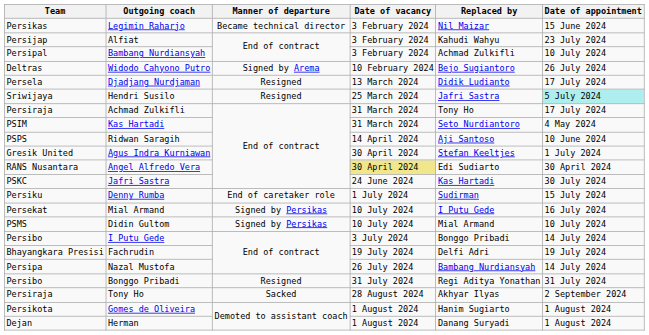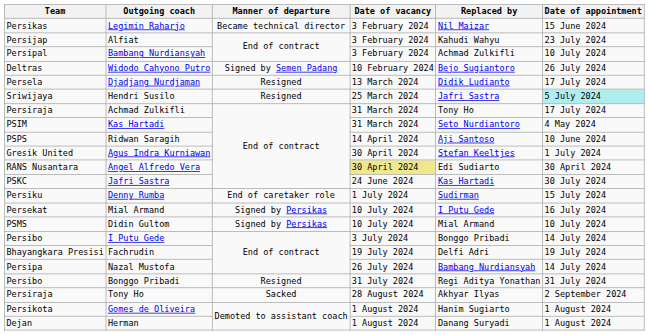 <table class="wikitable sortable" style="font-size:85%;">
 <tr>
 <th>Team</th>
 <th>Outgoing coach</th>
 <th>Manner of departure</th>
 <th>Date of vacancy</th>
 <th>Replaced by</th>
 <th>Date of appointment</th>
 </tr>
 <tr>
 <td>Persikas</td>
 <td> <a href='#'>Legimin Raharjo</a></td>
 <td align="center">Became technical director</td>
 <td>3 February 2024</td>
 <td> <a href='#'>Nil Maizar</a></td>
 <td>15 June 2024</td>
 </tr>
 <tr>
 <td>Persijap</td>
 <td> Alfiat</td>
 <td rowspan="2" align="center">End of contract</td>
 <td>3 February 2024</td>
 <td> Kahudi Wahyu</td>
 <td>23 July 2024</td>
 </tr>
 <tr>
 <td>Persipal</td>
 <td> <a href='#'>Bambang Nurdiansyah</a></td>
 <td>3 February 2024</td>
 <td> Achmad Zulkifli</td>
 <td>10 July 2024</td>
 </tr>
 <tr>
 <td>Deltras</td>
 <td> <a href='#'>Widodo Cahyono Putro</a></td>
-<td align="center">Signed by <a href='#'>Arema</a></td>
+<td align="center">Signed by <a href='#'>Semen Padang</a></td>
 <td>10 February 2024</td>
 <td> <a href='#'>Bejo Sugiantoro</a></td>
 <td>26 July 2024</td>
 </tr>
 <tr>
 <td>Persela</td>
 <td> <a href='#'>Djadjang Nurdjaman</a></td>
 <td align="center">Resigned</td>
 <td>13 March 2024</td>
 <td> <a href='#'>Didik Ludianto</a></td>
 <td>17 July 2024</td>
 </tr>
 <tr>
 <td>Sriwijaya</td>
 <td> Hendri Susilo</td>
 <td align="center">Resigned</td>
 <td>25 March 2024</td>
 <td> <a href='#'>Jafri Sastra</a></td>
 <td style="background: paleturquoise;">5 July 2024</td>
 </tr>
 <tr>
 <td>Persiraja</td>
 <td> Achmad Zulkifli</td>
 <td rowspan="6" align="center">End of contract</td>
 <td>31 March 2024</td>
 <td> Tony Ho</td>
 <td>17 July 2024</td>
 </tr>
 <tr>
 <td>PSIM</td>
 <td> <a href='#'>Kas Hartadi</a></td>
 <td>31 March 2024</td>
 <td> <a href='#'>Seto Nurdiantoro</a></td>
 <td>4 May 2024</td>
 </tr>
 <tr>
 <td>PSPS</td>
 <td> Ridwan Saragih</td>
 <td>14 April 2024</td>
 <td> <a href='#'>Aji Santoso</a></td>
 <td>10 June 2024</td>
 </tr>
 <tr>
 <td>Gresik United</td>
 <td> <a href='#'>Agus Indra Kurniawan</a></td>
 <td>30 April 2024</td>
 <td> <a href='#'>Stefan Keeltjes</a></td>
 <td>1 July 2024</td>
 </tr>
 <tr>
 <td>RANS Nusantara</td>
 <td> <a href='#'>Angel Alfredo Vera</a></td>
 <td style="background: khaki;">30 April 2024</td>
 <td> Edi Sudiarto</td>
 <td>30 April 2024</td>
 </tr>
 <tr>
 <td>PSKC</td>
 <td> <a href='#'>Jafri Sastra</a></td>
 <td>24 June 2024</td>
 <td> <a href='#'>Kas Hartadi</a></td>
 <td>30 July 2024</td>
 </tr>
 <tr>
 <td>Persiku</td>
 <td> <a href='#'>Denny Rumba</a></td>
 <td align="center">End of caretaker role</td>
 <td>1 July 2024</td>
 <td> <a href='#'>Sudirman</a></td>
 <td>15 July 2024</td>
 </tr>
 <tr>
 <td>Persekat</td>
 <td> Mial Armand</td>
 <td align="center">Signed by <a href='#'>Persikas</a></td>
 <td>10 July 2024</td>
 <td> <a href='#'>I Putu Gede</a></td>
 <td>16 July 2024</td>
 </tr>
 <tr>
 <td>PSMS</td>
 <td> Didin Gultom</td>
 <td align="center">Signed by <a href='#'>Persikas</a></td>
 <td>10 July 2024</td>
 <td> Mial Armand</td>
 <td>10 July 2024</td>
 </tr>
 <tr>
 <td>Persibo</td>
 <td> <a href='#'>I Putu Gede</a></td>
 <td align="center" rowspan="3">End of contract</td>
 <td>3 July 2024</td>
 <td> Bonggo Pribadi</td>
 <td>14 July 2024</td>
 </tr>
 <tr>
 <td>Bhayangkara Presisi</td>
 <td> Fachrudin</td>
 <td>19 July 2024</td>
 <td> Delfi Adri</td>
 <td>19 July 2024</td>
 </tr>
 <tr>
 <td>Persipa</td>
 <td> Nazal Mustofa</td>
 <td>26 July 2024</td>
 <td> <a href='#'>Bambang Nurdiansyah</a></td>
 <td>14 July 2024</td>
 </tr>
 <tr>
 <td>Persibo</td>
 <td> Bonggo Pribadi</td>
 <td align="center">Resigned</td>
 <td>31 July 2024</td>
 <td> Regi Aditya Yonathan</td>
 <td>31 July 2024</td>
 </tr>
 <tr>
 <td>Persiraja</td>
 <td> Tony Ho</td>
 <td align="center">Sacked</td>
 <td>28 August 2024</td>
 <td> Akhyar Ilyas</td>
 <td>2 September 2024</td>
 </tr>
 <tr>
 <td>Persikota</td>
 <td> <a href='#'>Gomes de Oliveira</a></td>
 <td rowspan="2" align="center">Demoted to assistant coach</td>
 <td>1 August 2024</td>
 <td> Hanim Sugiarto</td>
 <td>1 August 2024</td>
 </tr>
 <tr>
 <td>Dejan</td>
 <td> Herman</td>
 <td>1 August 2024</td>
 <td> Danang Suryadi</td>
 <td>1 August 2024</td>
 </tr>
 </table>
